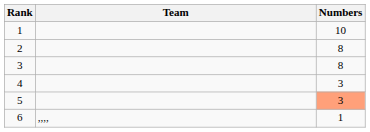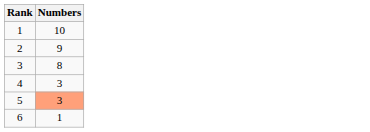 <table class="wikitable sortable">
 <tr>
 <th width=25>Rank</th>
-<th width=400>Team</th>
 <th width=50>Numbers</th>
 </tr>
 <tr>
 <td align=center>1</td>
-<td align:left></td>
 <td align=center>10</td>
 </tr>
 <tr>
 <td align=center>2</td>
-<td align:left></td>
-<td align=center>8</td>
+<td align=center>9</td>
 </tr>
 <tr>
 <td align=center>3</td>
-<td align:left></td>
 <td align=center>8</td>
 </tr>
 <tr>
 <td align=center>4</td>
-<td align:left></td>
 <td align=center>3</td>
 </tr>
 <tr>
 <td align=center>5</td>
-<td align:left></td>
 <td align=center style="background: lightsalmon;">3</td>
 </tr>
 <tr>
 <td align=center>6</td>
-<td align:left>,,,,</td>
 <td align=center>1</td>
 </tr>
 </table>
